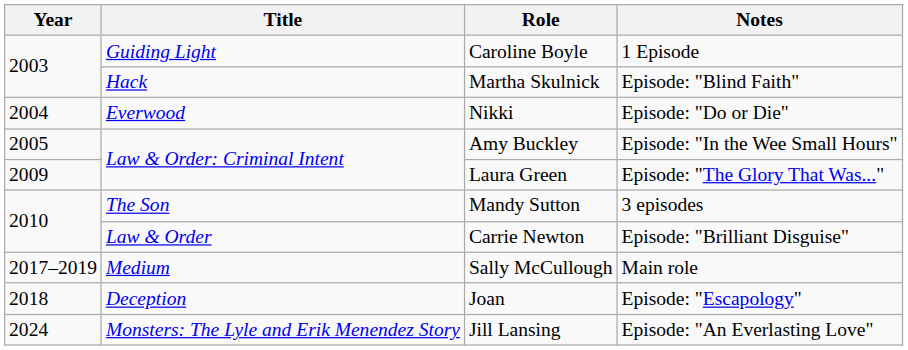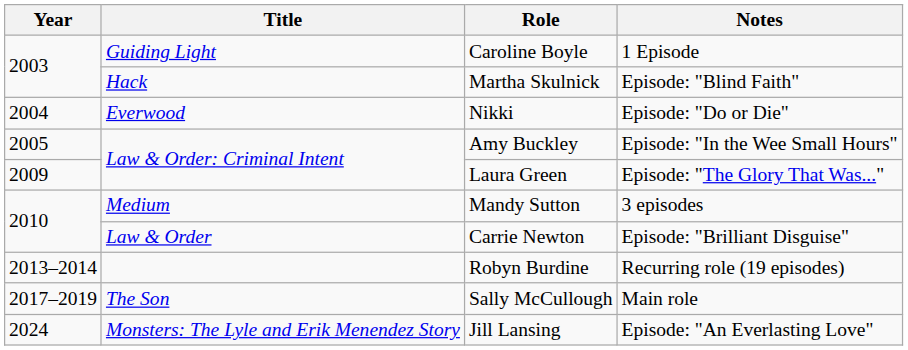 <table class="wikitable sortable">
 <tr>
 <th>Year</th>
 <th>Title</th>
 <th>Role</th>
 <th class="unsortable">Notes</th>
 </tr>
 <tr>
 <td rowspan="2">2003</td>
 <td><em><a href='#'>Guiding Light</a></em></td>
 <td>Caroline Boyle</td>
 <td>1 Episode</td>
 </tr>
 <tr>
 <td><em><a href='#'>Hack</a></em></td>
 <td>Martha Skulnick</td>
 <td>Episode: "Blind Faith"</td>
 </tr>
 <tr>
 <td>2004</td>
 <td><em><a href='#'>Everwood</a></em></td>
 <td>Nikki</td>
 <td>Episode: "Do or Die"</td>
 </tr>
 <tr>
 <td>2005</td>
 <td rowspan="2"><em><a href='#'>Law & Order: Criminal Intent</a></em></td>
 <td>Amy Buckley</td>
 <td>Episode: "In the Wee Small Hours"</td>
 </tr>
 <tr>
 <td>2009</td>
 <td>Laura Green</td>
 <td>Episode: "<a href='#'>The Glory That Was...</a>"</td>
 </tr>
 <tr>
 <td rowspan="2">2010</td>
-<td><em><a href='#'>The Son</a></em></td>
+<td><em><a href='#'>Medium</a></em></td>
 <td>Mandy Sutton</td>
 <td>3 episodes</td>
 </tr>
 <tr>
 <td><em><a href='#'>Law & Order</a></em></td>
 <td>Carrie Newton</td>
 <td>Episode: "Brilliant Disguise"</td>
 </tr>
 <tr>
+<td>2013–2014</td>
+<td><em></em></td>
+<td>Robyn Burdine</td>
+<td>Recurring role (19 episodes)</td>
+</tr>
+<tr>
 <td>2017–2019</td>
-<td><em><a href='#'>Medium</a></em></td>
+<td><em><a href='#'>The Son</a></em></td>
 <td>Sally McCullough</td>
 <td>Main role</td>
-</tr>
-<tr>
-<td>2018</td>
-<td><em><a href='#'>Deception</a></em></td>
-<td>Joan</td>
-<td>Episode: "<a href='#'>Escapology</a>"</td>
 </tr>
 <tr>
 <td>2024</td>
 <td><em><a href='#'>Monsters: The Lyle and Erik Menendez Story</a></em></td>
 <td>Jill Lansing</td>
 <td>Episode: "An Everlasting Love"</td>
 </tr>
 </table>
